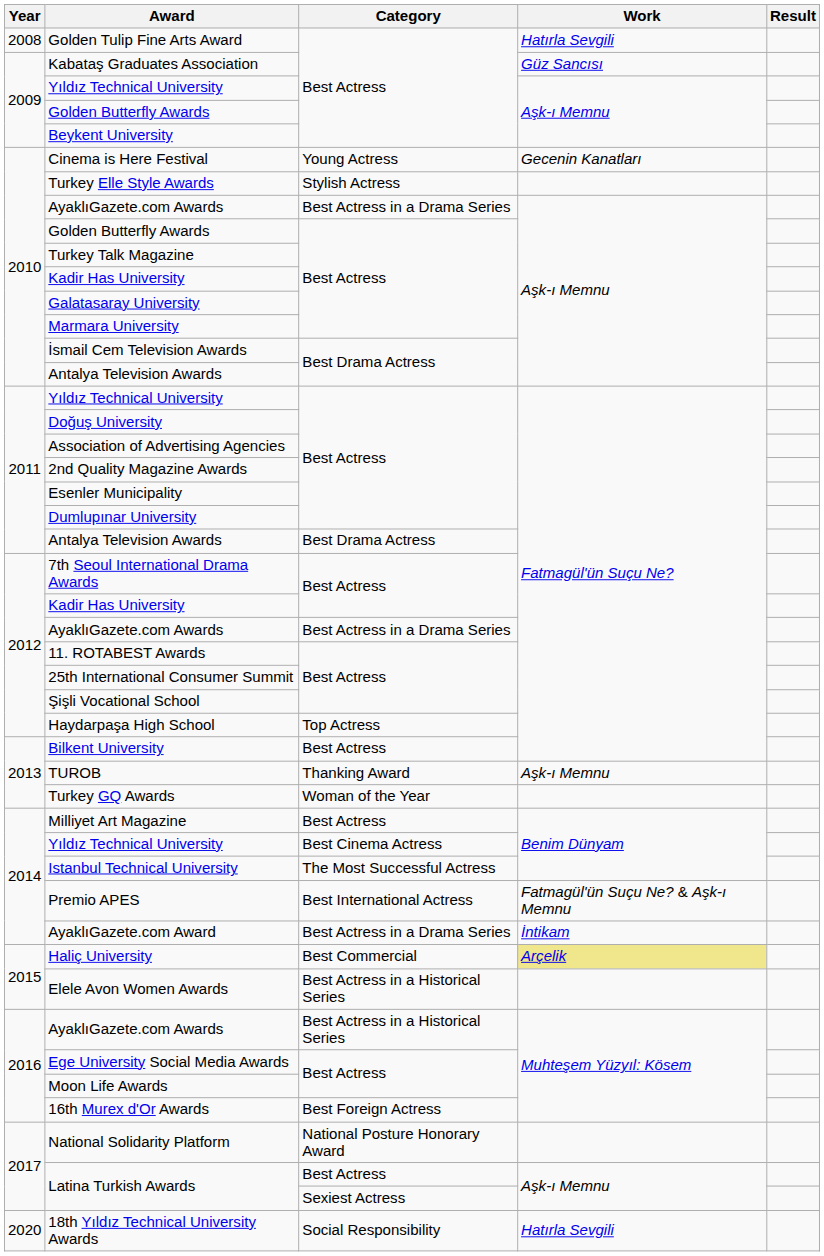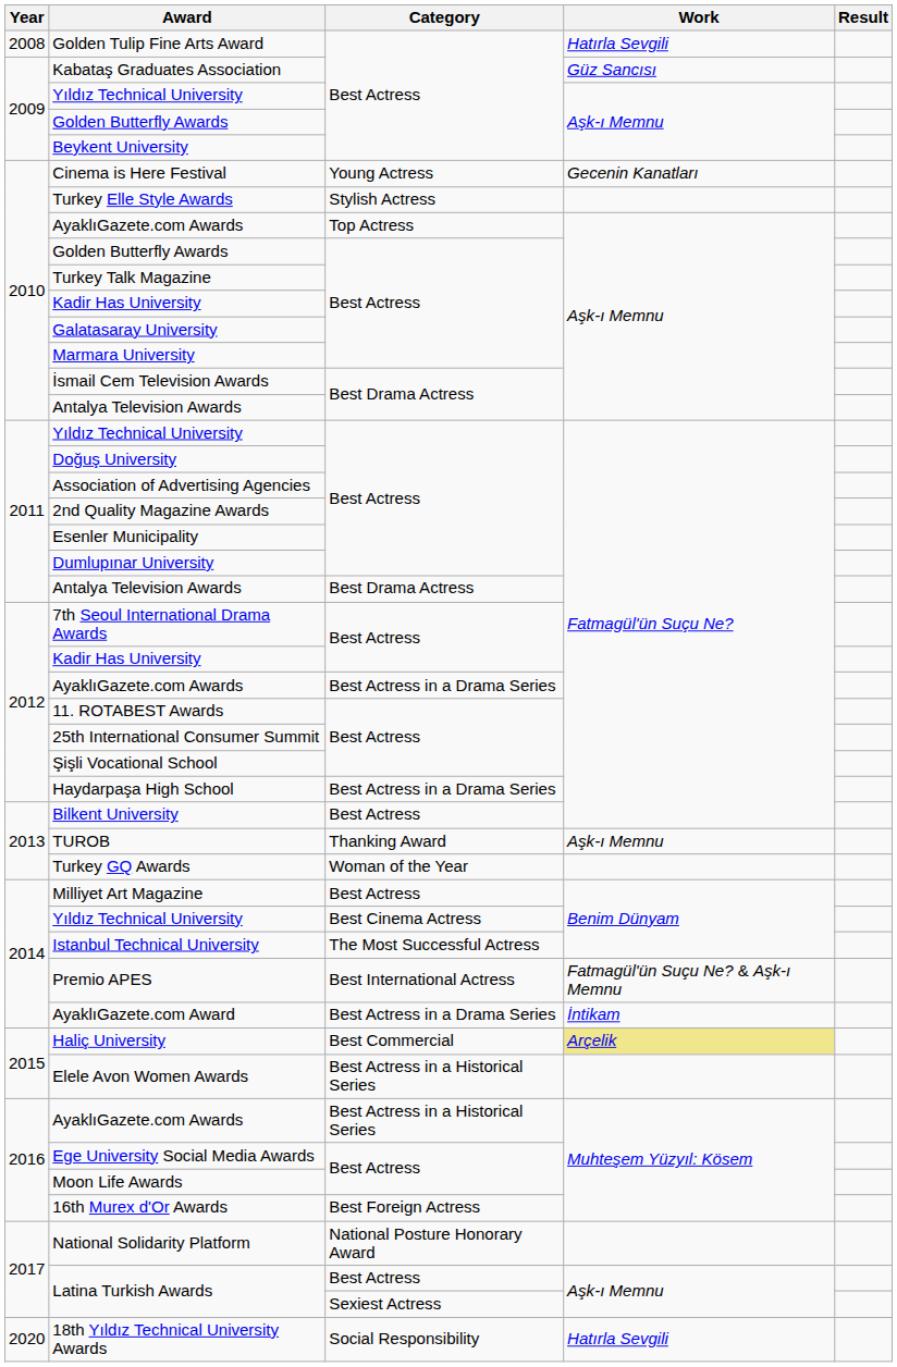 <table class="wikitable sortable">
 <tr>
 <th>Year</th>
 <th>Award</th>
 <th>Category</th>
 <th>Work</th>
 <th>Result</th>
 </tr>
 <tr>
 <td style="text-align:center;">2008</td>
 <td>Golden Tulip Fine Arts Award</td>
 <td rowspan=5>Best Actress</td>
 <td><em><a href='#'>Hatırla Sevgili</a></em></td>
 <td></td>
 </tr>
 <tr>
 <td style="text-align:center;" rowspan=4>2009</td>
 <td Kabataş High School>Kabataş Graduates Association</td>
 <td><em><a href='#'>Güz Sancısı</a></em></td>
 <td></td>
 </tr>
 <tr>
 <td><a href='#'>Yıldız Technical University</a></td>
 <td rowspan=3><em><a href='#'>Aşk-ı Memnu</a></em></td>
 <td></td>
 </tr>
 <tr>
 <td><a href='#'>Golden Butterfly Awards</a></td>
 <td></td>
 </tr>
 <tr>
 <td><a href='#'>Beykent University</a></td>
 <td></td>
 </tr>
 <tr>
 <td style="text-align:center;" rowspan=10>2010</td>
 <td>Cinema is Here Festival</td>
 <td>Young Actress</td>
 <td><em>Gecenin Kanatları</em></td>
 <td></td>
 </tr>
 <tr>
 <td>Turkey <a href='#'>Elle Style Awards</a></td>
 <td>Stylish Actress</td>
 <td></td>
 <td></td>
 </tr>
 <tr>
 <td>AyaklıGazete.com Awards</td>
-<td>Best Actress in a Drama Series</td>
+<td>Top Actress</td>
 <td rowspan=8><em>Aşk-ı Memnu</em></td>
 <td></td>
 </tr>
 <tr>
 <td>Golden Butterfly Awards</td>
 <td rowspan=5>Best Actress</td>
 <td></td>
 </tr>
 <tr>
 <td>Turkey Talk Magazine</td>
 <td></td>
 </tr>
 <tr>
 <td><a href='#'>Kadir Has University</a></td>
 <td></td>
 </tr>
 <tr>
 <td><a href='#'>Galatasaray University</a></td>
 <td></td>
 </tr>
 <tr>
 <td><a href='#'>Marmara University</a></td>
 <td></td>
 </tr>
 <tr>
 <td>İsmail Cem Television Awards</td>
 <td rowspan=2>Best Drama Actress</td>
 <td></td>
 </tr>
 <tr>
 <td>Antalya Television Awards</td>
 <td></td>
 </tr>
 <tr>
 <td style="text-align:center;" rowspan=7>2011</td>
 <td><a href='#'>Yıldız Technical University</a></td>
 <td rowspan=6>Best Actress</td>
 <td rowspan=15><em><a href='#'>Fatmagül'ün Suçu Ne?</a></em></td>
 <td></td>
 </tr>
 <tr>
 <td><a href='#'>Doğuş University</a></td>
 <td></td>
 </tr>
 <tr>
 <td>Association of Advertising Agencies</td>
 <td></td>
 </tr>
 <tr>
 <td>2nd Quality Magazine Awards</td>
 <td></td>
 </tr>
 <tr>
 <td Esenler>Esenler Municipality</td>
 <td></td>
 </tr>
 <tr>
 <td><a href='#'>Dumlupınar University</a></td>
 <td></td>
 </tr>
 <tr>
 <td>Antalya Television Awards</td>
 <td>Best Drama Actress</td>
 <td></td>
 </tr>
 <tr>
 <td style="text-align:center;" rowspan=7>2012</td>
 <td>7th <a href='#'>Seoul International Drama Awards</a></td>
 <td rowspan=2>Best Actress</td>
 <td></td>
 </tr>
 <tr>
 <td><a href='#'>Kadir Has University</a></td>
 <td></td>
 </tr>
 <tr>
 <td>AyaklıGazete.com Awards</td>
 <td>Best Actress in a Drama Series</td>
 <td></td>
 </tr>
 <tr>
 <td>11. ROTABEST Awards</td>
 <td rowspan=3>Best Actress</td>
 <td></td>
 </tr>
 <tr>
 <td>25th International Consumer Summit</td>
 <td></td>
 </tr>
 <tr>
 <td>Şişli Vocational School</td>
 <td></td>
 </tr>
 <tr>
 <td>Haydarpaşa High School</td>
-<td>Top Actress</td>
+<td>Best Actress in a Drama Series</td>
 <td></td>
 </tr>
 <tr>
 <td style="text-align:center;"  rowspan=3>2013</td>
 <td><a href='#'>Bilkent University</a></td>
 <td>Best Actress</td>
 <td></td>
 </tr>
 <tr>
 <td>TUROB</td>
 <td>Thanking Award</td>
 <td><em>Aşk-ı Memnu</em></td>
 <td></td>
 </tr>
 <tr>
 <td>Turkey <a href='#'>GQ</a> Awards</td>
 <td>Woman of the Year</td>
 <td></td>
 <td></td>
 </tr>
 <tr>
 <td style="text-align:center;" rowspan=5>2014</td>
 <td>Milliyet Art Magazine</td>
 <td>Best Actress</td>
 <td rowspan=3><em><a href='#'>Benim Dünyam</a></em></td>
 <td></td>
 </tr>
 <tr>
 <td><a href='#'>Yıldız Technical University</a></td>
 <td>Best Cinema Actress</td>
 <td></td>
 </tr>
 <tr>
 <td><a href='#'>Istanbul Technical University</a></td>
 <td>The Most Successful Actress</td>
 <td></td>
 </tr>
 <tr>
 <td>Premio APES</td>
 <td>Best International Actress</td>
 <td><em>Fatmagül'ün Suçu Ne?</em> & <em>Aşk-ı Memnu</em></td>
 <td></td>
 </tr>
 <tr>
 <td>AyaklıGazete.com Award</td>
 <td>Best Actress in a Drama Series</td>
 <td><em><a href='#'>İntikam</a></em></td>
 <td></td>
 </tr>
 <tr>
 <td style="text-align:center;" rowspan=2>2015</td>
 <td><a href='#'>Haliç University</a></td>
 <td>Best Commercial</td>
 <td style="background: khaki;"><em><a href='#'>Arçelik</a></em></td>
 <td></td>
 </tr>
 <tr>
 <td>Elele Avon Women Awards</td>
 <td>Best Actress in a Historical Series</td>
 <td></td>
 <td></td>
 </tr>
 <tr>
 <td style="text-align:center;" rowspan=4>2016</td>
 <td>AyaklıGazete.com Awards</td>
 <td>Best Actress in a Historical Series</td>
 <td rowspan=4><em><a href='#'>Muhteşem Yüzyıl: Kösem</a></em></td>
 <td></td>
 </tr>
 <tr>
 <td><a href='#'>Ege University</a> Social Media Awards</td>
 <td rowspan=2>Best Actress</td>
 <td></td>
 </tr>
 <tr>
 <td>Moon Life Awards</td>
 <td></td>
 </tr>
 <tr>
 <td>16th <a href='#'>Murex d'Or</a> Awards</td>
 <td>Best Foreign Actress</td>
 <td></td>
 </tr>
 <tr>
 <td style="text-align:center;" rowspan=3>2017</td>
 <td>National Solidarity Platform</td>
 <td>National Posture Honorary Award</td>
 <td></td>
 <td></td>
 </tr>
 <tr>
 <td rowspan=2>Latina Turkish Awards</td>
 <td>Best Actress</td>
 <td rowspan=2><em>Aşk-ı Memnu</em></td>
 <td></td>
 </tr>
 <tr>
 <td>Sexiest Actress</td>
 <td></td>
 </tr>
 <tr>
 <td style="text-align:center;">2020</td>
 <td>18th <a href='#'>Yıldız Technical University</a> Awards</td>
 <td>Social Responsibility</td>
 <td><em><a href='#'>Hatırla Sevgili</a></em></td>
 <td></td>
 </tr>
 </table>
